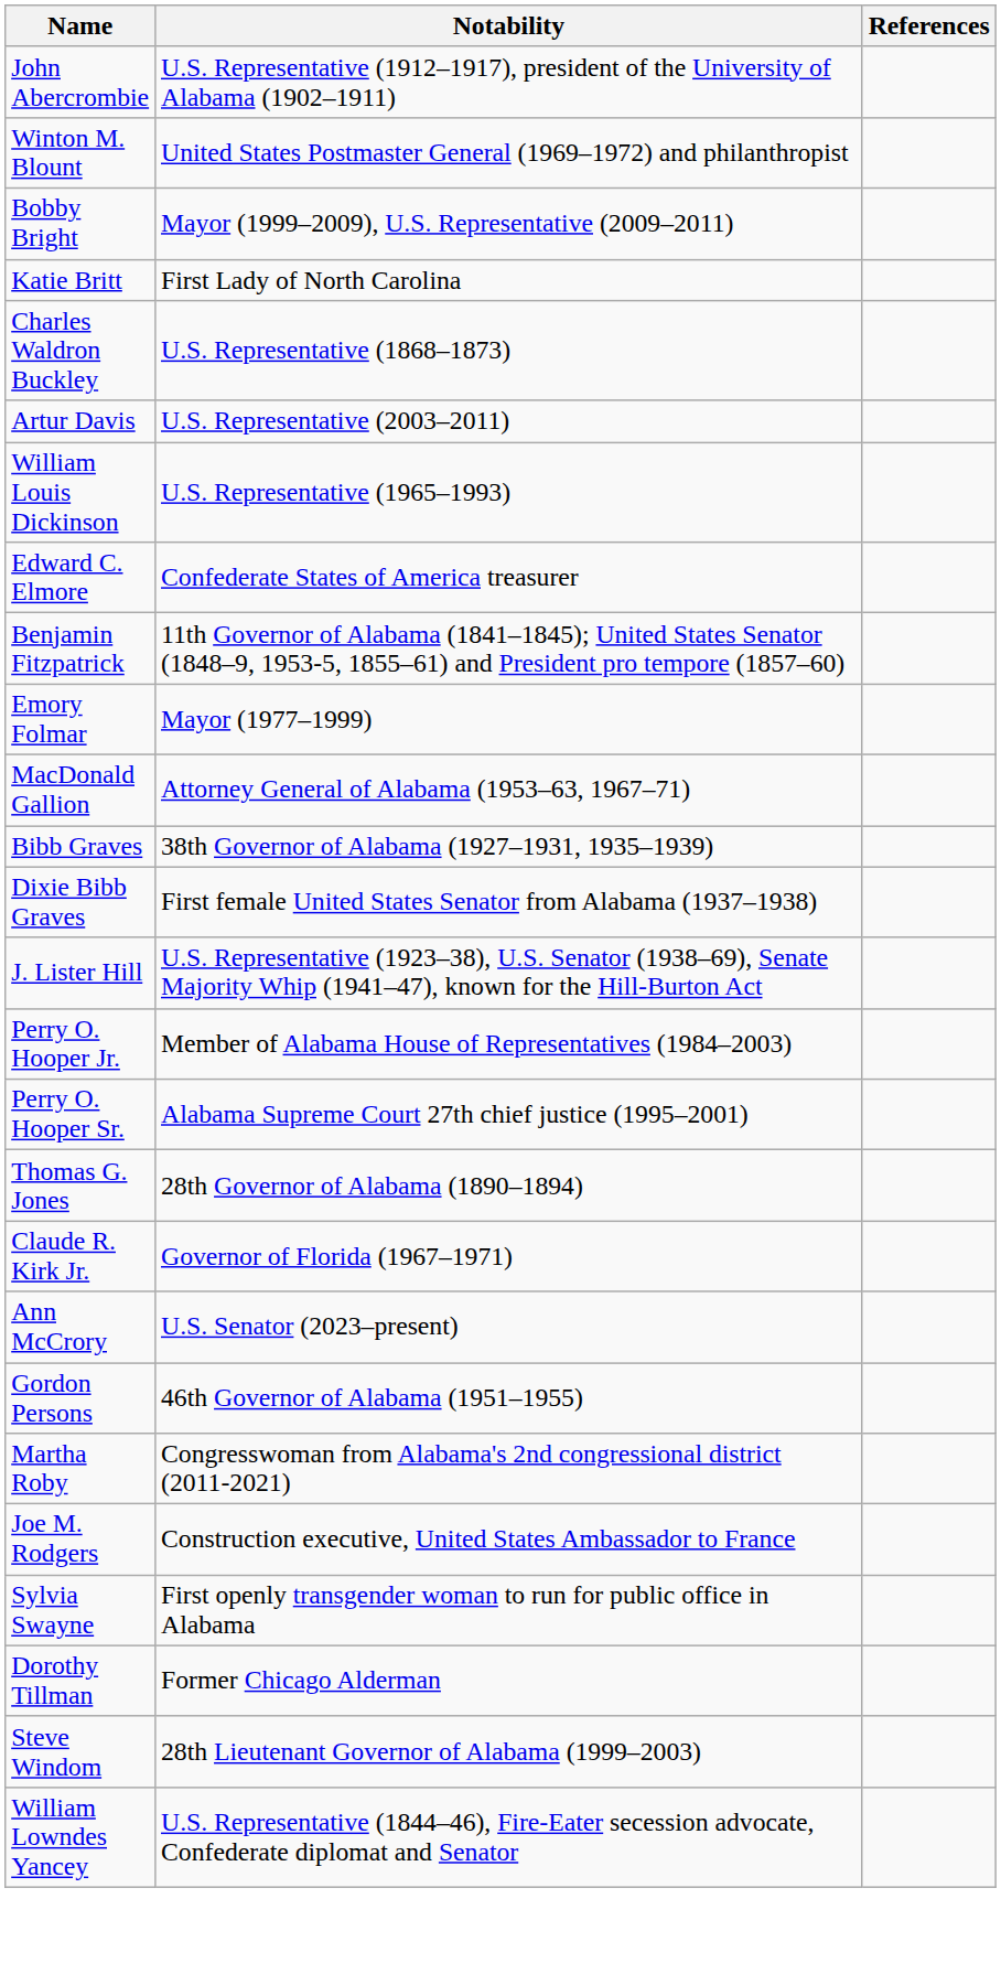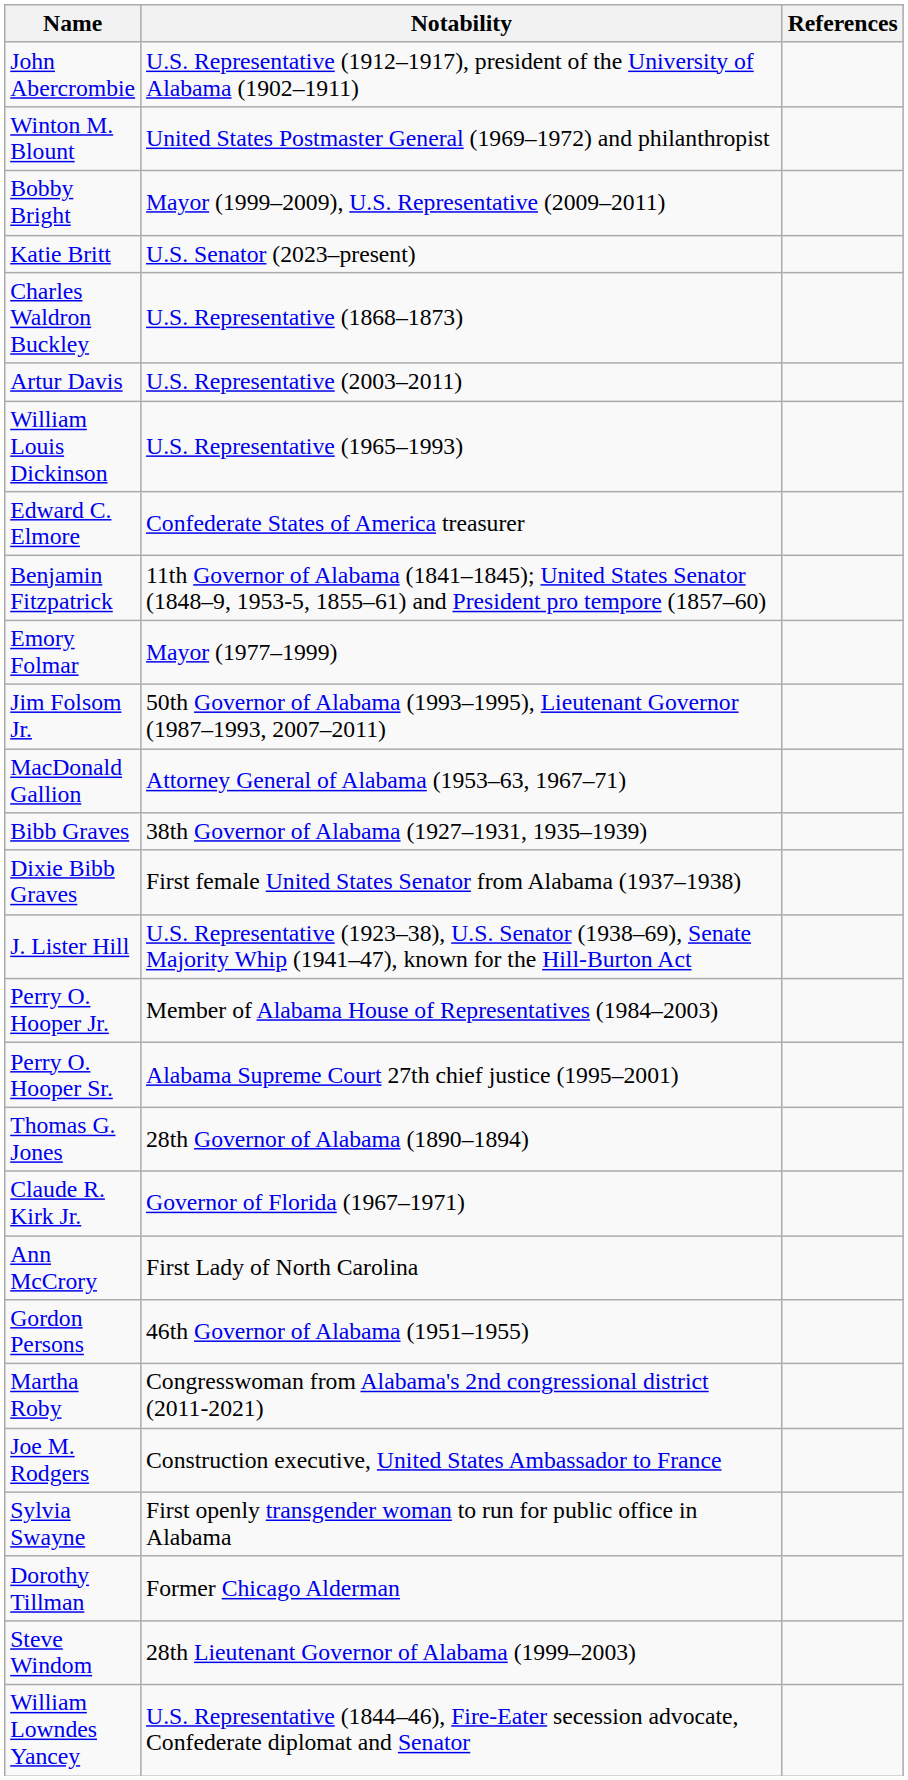 <table class="wikitable sortable">
 <tr>
 <th width="15%">Name</th>
 <th width="75%">Notability</th>
 <th width="10%" class="unsortable">References</th>
 </tr>
 <tr>
 <td><a href='#'>John Abercrombie</a></td>
 <td><a href='#'>U.S. Representative</a> (1912–1917), president of the <a href='#'>University of Alabama</a> (1902–1911)</td>
 <td></td>
 </tr>
 <tr>
 <td><a href='#'>Winton M. Blount</a></td>
 <td><a href='#'>United States Postmaster General</a> (1969–1972) and philanthropist</td>
 <td></td>
 </tr>
 <tr>
 <td><a href='#'>Bobby Bright</a></td>
 <td><a href='#'>Mayor</a> (1999–2009), <a href='#'>U.S. Representative</a> (2009–2011)</td>
 <td></td>
 </tr>
 <tr>
 <td><a href='#'>Katie Britt</a></td>
-<td>First Lady of North Carolina</td>
+<td><a href='#'>U.S. Senator</a> (2023–present)</td>
 <td></td>
 </tr>
 <tr>
 <td><a href='#'>Charles Waldron Buckley</a></td>
 <td><a href='#'>U.S. Representative</a> (1868–1873)</td>
 <td></td>
 </tr>
 <tr>
 <td><a href='#'>Artur Davis</a></td>
 <td><a href='#'>U.S. Representative</a> (2003–2011)</td>
 <td></td>
 </tr>
 <tr>
 <td><a href='#'>William Louis Dickinson</a></td>
 <td><a href='#'>U.S. Representative</a> (1965–1993)</td>
 <td></td>
 </tr>
 <tr>
 <td><a href='#'>Edward C. Elmore</a></td>
 <td><a href='#'>Confederate States of America</a> treasurer</td>
 <td></td>
 </tr>
 <tr>
 <td><a href='#'>Benjamin Fitzpatrick</a></td>
 <td>11th <a href='#'>Governor of Alabama</a> (1841–1845); <a href='#'>United States Senator</a> (1848–9, 1953-5, 1855–61) and <a href='#'>President pro tempore</a> (1857–60)</td>
 <td></td>
 </tr>
 <tr>
 <td><a href='#'>Emory Folmar</a></td>
 <td><a href='#'>Mayor</a> (1977–1999)</td>
+<td></td>
+</tr>
+<tr>
+<td><a href='#'>Jim Folsom Jr.</a></td>
+<td>50th <a href='#'>Governor of Alabama</a> (1993–1995), <a href='#'>Lieutenant Governor</a> (1987–1993, 2007–2011)</td>
 <td></td>
 </tr>
 <tr>
 <td><a href='#'>MacDonald Gallion</a></td>
 <td><a href='#'>Attorney General of Alabama</a> (1953–63, 1967–71)</td>
 <td></td>
 </tr>
 <tr>
 <td><a href='#'>Bibb Graves</a></td>
 <td>38th <a href='#'>Governor of Alabama</a> (1927–1931, 1935–1939)</td>
 <td></td>
 </tr>
 <tr>
 <td><a href='#'>Dixie Bibb Graves</a></td>
 <td>First female <a href='#'>United States Senator</a> from Alabama (1937–1938)</td>
 <td></td>
 </tr>
 <tr>
 <td><a href='#'>J. Lister Hill</a></td>
 <td><a href='#'>U.S. Representative</a> (1923–38), <a href='#'>U.S. Senator</a> (1938–69), <a href='#'>Senate Majority Whip</a> (1941–47), known for the <a href='#'>Hill-Burton Act</a></td>
 <td></td>
 </tr>
 <tr>
 <td><a href='#'>Perry O. Hooper Jr.</a></td>
 <td>Member of <a href='#'>Alabama House of Representatives</a> (1984–2003)</td>
 <td></td>
 </tr>
 <tr>
 <td><a href='#'>Perry O. Hooper Sr.</a></td>
 <td><a href='#'>Alabama Supreme Court</a> 27th chief justice (1995–2001)</td>
 <td></td>
 </tr>
 <tr>
 <td><a href='#'>Thomas G. Jones</a></td>
 <td>28th <a href='#'>Governor of Alabama</a> (1890–1894)</td>
 <td></td>
 </tr>
 <tr>
 <td><a href='#'>Claude R. Kirk Jr.</a></td>
 <td><a href='#'>Governor of Florida</a> (1967–1971)</td>
 <td></td>
 </tr>
 <tr>
 <td><a href='#'>Ann McCrory</a></td>
-<td><a href='#'>U.S. Senator</a> (2023–present)</td>
+<td>First Lady of North Carolina</td>
 </tr>
 <tr>
 <td><a href='#'>Gordon Persons</a></td>
 <td>46th <a href='#'>Governor of Alabama</a> (1951–1955)</td>
 <td></td>
 </tr>
 <tr>
 <td><a href='#'>Martha Roby</a></td>
 <td>Congresswoman from <a href='#'>Alabama's 2nd congressional district</a> (2011-2021)</td>
 <td></td>
 </tr>
 <tr>
 <td><a href='#'>Joe M. Rodgers</a></td>
 <td>Construction executive, <a href='#'>United States Ambassador to France</a></td>
 <td></td>
 </tr>
 <tr>
 <td><a href='#'>Sylvia Swayne</a></td>
 <td>First openly <a href='#'>transgender woman</a> to run for public office in Alabama</td>
 <td></td>
 </tr>
 <tr>
 <td><a href='#'>Dorothy Tillman</a></td>
 <td>Former <a href='#'>Chicago Alderman</a></td>
 <td></td>
 </tr>
 <tr>
 <td><a href='#'>Steve Windom</a></td>
 <td>28th <a href='#'>Lieutenant Governor of Alabama</a> (1999–2003)</td>
 <td></td>
 </tr>
 <tr>
 <td><a href='#'>William Lowndes Yancey</a></td>
 <td><a href='#'>U.S. Representative</a> (1844–46), <a href='#'>Fire-Eater</a> secession advocate, Confederate diplomat and <a href='#'>Senator</a></td>
 <td></td>
 </tr>
 </table>
